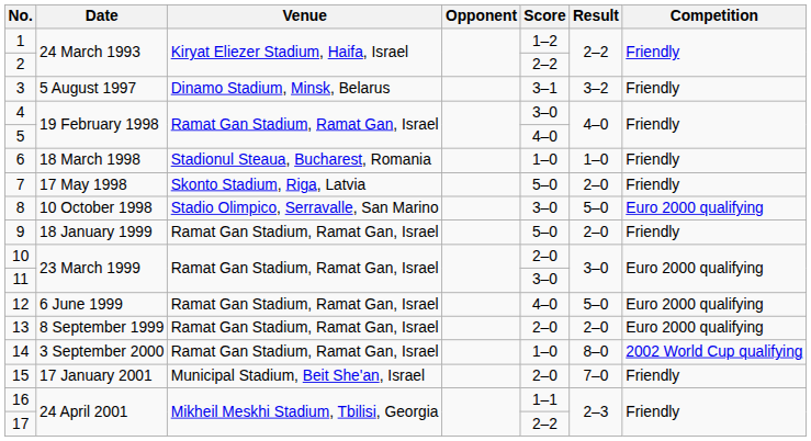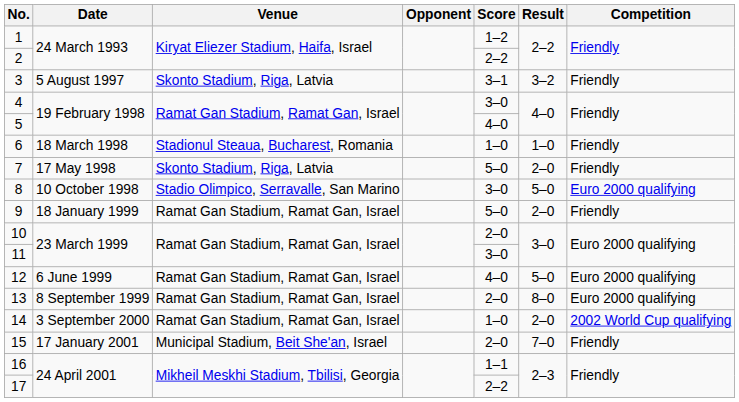 <table class="wikitable sortable">
 <tr>
 <th scope="col">No.</th>
 <th scope="col">Date</th>
 <th scope="col">Venue</th>
 <th scope="col">Opponent</th>
 <th scope="col">Score</th>
 <th scope="col">Result</th>
 <th scope="col">Competition</th>
 </tr>
 <tr>
 <td align="center">1</td>
 <td rowspan="2">24 March 1993</td>
 <td rowspan="2"><a href='#'>Kiryat Eliezer Stadium</a>, <a href='#'>Haifa</a>, Israel</td>
 <td rowspan="2"></td>
 <td align="center">1–2</td>
 <td rowspan="2" style="text-align:center">2–2</td>
 <td rowspan="2"><a href='#'>Friendly</a></td>
 </tr>
 <tr>
 <td align="center">2</td>
 <td align="center">2–2</td>
 </tr>
 <tr>
 <td align="center">3</td>
 <td>5 August 1997</td>
-<td><a href='#'>Dinamo Stadium</a>, <a href='#'>Minsk</a>, Belarus</td>
+<td><a href='#'>Skonto Stadium</a>, <a href='#'>Riga</a>, Latvia</td>
 <td></td>
 <td align="center">3–1</td>
 <td align="center">3–2</td>
 <td>Friendly</td>
 </tr>
 <tr>
 <td align="center">4</td>
 <td rowspan="2">19 February 1998</td>
 <td rowspan="2"><a href='#'>Ramat Gan Stadium</a>, <a href='#'>Ramat Gan</a>, Israel</td>
 <td rowspan="2"></td>
 <td align="center">3–0</td>
 <td rowspan="2" style="text-align:center">4–0</td>
 <td rowspan="2">Friendly</td>
 </tr>
 <tr>
 <td align="center">5</td>
 <td align="center">4–0</td>
 </tr>
 <tr>
 <td align="center">6</td>
 <td>18 March 1998</td>
 <td><a href='#'>Stadionul Steaua</a>, <a href='#'>Bucharest</a>, Romania</td>
 <td></td>
 <td align="center">1–0</td>
 <td align="center">1–0</td>
 <td>Friendly</td>
 </tr>
 <tr>
 <td align="center">7</td>
 <td>17 May 1998</td>
 <td><a href='#'>Skonto Stadium</a>, <a href='#'>Riga</a>, Latvia</td>
 <td></td>
 <td align="center">5–0</td>
 <td align="center">2–0</td>
 <td>Friendly</td>
 </tr>
 <tr>
 <td align="center">8</td>
 <td>10 October 1998</td>
 <td><a href='#'>Stadio Olimpico</a>, <a href='#'>Serravalle</a>, San Marino</td>
 <td></td>
 <td align="center">3–0</td>
 <td align="center">5–0</td>
 <td><a href='#'>Euro 2000 qualifying</a></td>
 </tr>
 <tr>
 <td align="center">9</td>
 <td>18 January 1999</td>
 <td>Ramat Gan Stadium, Ramat Gan, Israel</td>
 <td></td>
 <td align="center">5–0</td>
 <td align="center">2–0</td>
 <td>Friendly</td>
 </tr>
 <tr>
 <td align="center">10</td>
 <td rowspan="2">23 March 1999</td>
 <td rowspan="2">Ramat Gan Stadium, Ramat Gan, Israel</td>
 <td rowspan="2"></td>
 <td align="center">2–0</td>
 <td rowspan="2" style="text-align:center">3–0</td>
 <td rowspan="2">Euro 2000 qualifying</td>
 </tr>
 <tr>
 <td align="center">11</td>
 <td align="center">3–0</td>
 </tr>
 <tr>
 <td align="center">12</td>
 <td>6 June 1999</td>
 <td>Ramat Gan Stadium, Ramat Gan, Israel</td>
 <td></td>
 <td align="center">4–0</td>
 <td align="center">5–0</td>
 <td>Euro 2000 qualifying</td>
 </tr>
 <tr>
 <td align="center">13</td>
 <td>8 September 1999</td>
 <td>Ramat Gan Stadium, Ramat Gan, Israel</td>
 <td></td>
 <td align="center">2–0</td>
-<td align="center">2–0</td>
+<td align="center">8–0</td>
 <td>Euro 2000 qualifying</td>
 </tr>
 <tr>
 <td align="center">14</td>
 <td>3 September 2000</td>
 <td>Ramat Gan Stadium, Ramat Gan, Israel</td>
 <td></td>
 <td align="center">1–0</td>
-<td align="center">8–0</td>
+<td align="center">2–0</td>
 <td><a href='#'>2002 World Cup qualifying</a></td>
 </tr>
 <tr>
 <td align="center">15</td>
 <td>17 January 2001</td>
 <td>Municipal Stadium, <a href='#'>Beit She'an</a>, Israel</td>
 <td></td>
 <td align="center">2–0</td>
 <td align="center">7–0</td>
 <td>Friendly</td>
 </tr>
 <tr>
 <td align="center">16</td>
 <td rowspan="2">24 April 2001</td>
 <td rowspan="2"><a href='#'>Mikheil Meskhi Stadium</a>, <a href='#'>Tbilisi</a>, Georgia</td>
 <td rowspan="2"></td>
 <td align="center">1–1</td>
 <td rowspan="2" style="text-align:center">2–3</td>
 <td rowspan="2">Friendly</td>
 </tr>
 <tr>
 <td align="center">17</td>
 <td align="center">2–2</td>
 </tr>
 </table>
